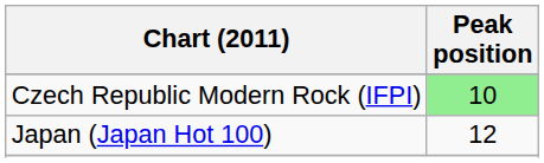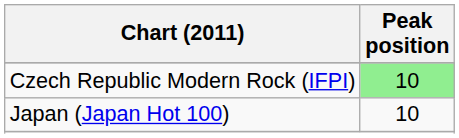 <table class="wikitable sortable">
 <tr>
 <th scope="col">Chart (2011)</th>
 <th scope="col">Peak<br>position</th>
 </tr>
 <tr>
 </tr>
 <tr>
 </tr>
 <tr>
 <td>Czech Republic Modern Rock (<a href='#'>IFPI</a>)</td>
 <td style="background: lightgreen; text-align:center;">10</td>
 </tr>
 <tr>
 <td>Japan (<a href='#'>Japan Hot 100</a>)</td>
-<td style="text-align:center;">12</td>
+<td style="text-align:center;">10</td>
 </tr>
 <tr>
 </tr>
 <tr>
 </tr>
 </table>
